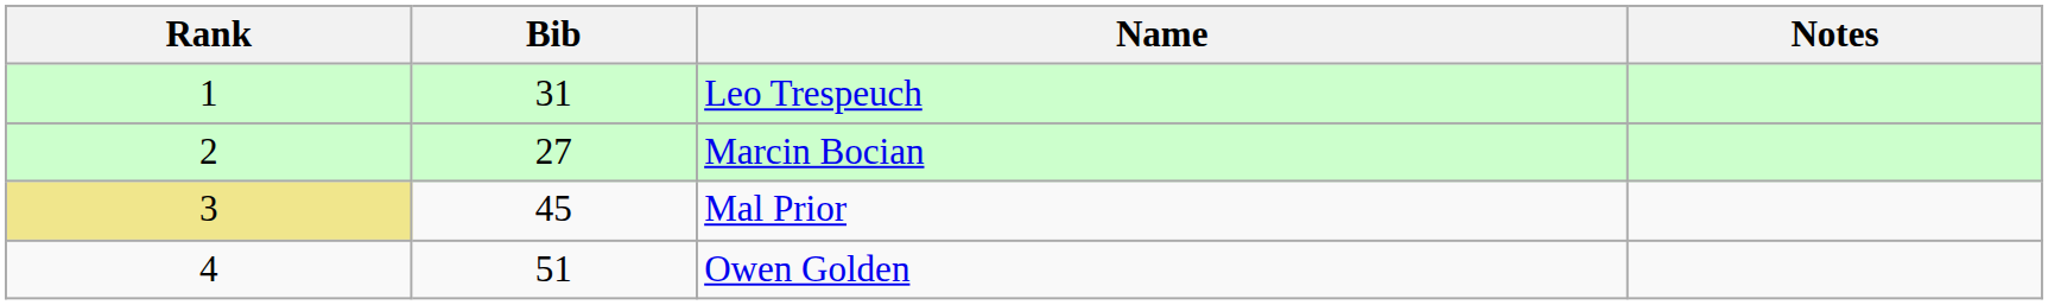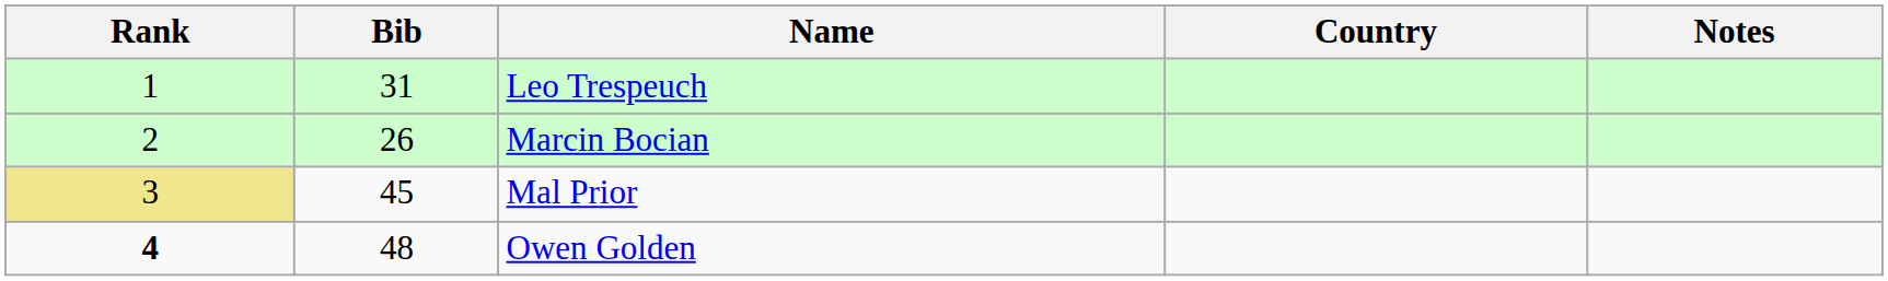 <table class="wikitable" style="text-align:center;" width=70%>
 <tr>
 <th>Rank</th>
 <th>Bib</th>
 <th>Name</th>
+<th>Country</th>
 <th>Notes</th>
 </tr>
 <tr bgcolor=ccffcc>
 <td>1</td>
 <td>31</td>
 <td align=left><a href='#'>Leo Trespeuch</a></td>
+<td align=left></td>
 <td></td>
 </tr>
 <tr bgcolor=ccffcc>
 <td>2</td>
-<td>27</td>
+<td>26</td>
 <td align=left><a href='#'>Marcin Bocian</a></td>
+<td align=left></td>
 <td></td>
 </tr>
 <tr>
 <td style="background: khaki;">3</td>
 <td>45</td>
 <td align=left><a href='#'>Mal Prior</a></td>
+<td align=left></td>
 <td></td>
 </tr>
 <tr>
-<td>4</td>
-<td>51</td>
+<td><strong>4</strong></td>
+<td>48</td>
 <td align=left><a href='#'>Owen Golden</a></td>
+<td align=left></td>
 <td></td>
 </tr>
 </table>
